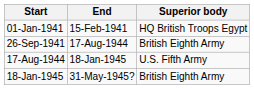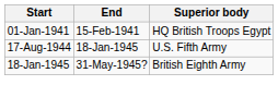 <table class="wikitable">
 <tr>
 <th>Start</th>
 <th>End</th>
 <th>Superior body</th>
 </tr>
 <tr>
 <td>01-Jan-1941</td>
 <td>15-Feb-1941</td>
 <td>HQ British Troops Egypt</td>
 </tr>
 <tr>
-<td>26-Sep-1941</td>
-<td>17-Aug-1944</td>
-<td>British Eighth Army</td>
-</tr>
-<tr>
 <td>17-Aug-1944</td>
 <td>18-Jan-1945</td>
 <td>U.S. Fifth Army</td>
 </tr>
 <tr>
 <td>18-Jan-1945</td>
 <td>31-May-1945?</td>
 <td>British Eighth Army</td>
 </tr>
 </table>
